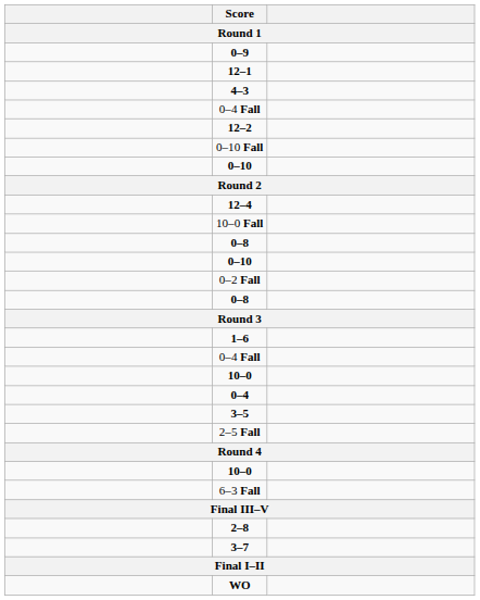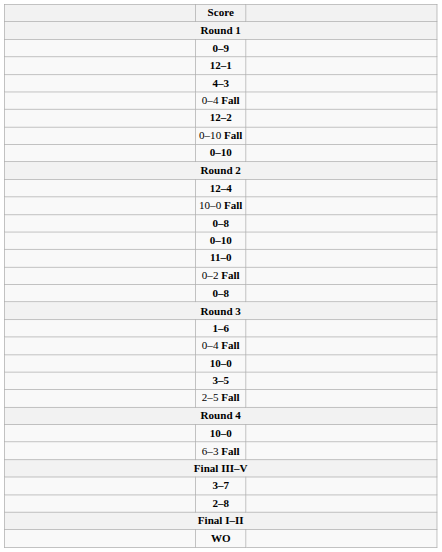 <table class="wikitable" style="text-align: left;">
 <tr>
 <th align="right" width="270"></th>
 <th width="65">Score</th>
 <th align="left" width="270"></th>
 </tr>
 <tr>
 <th colspan="3">Round 1</th>
 </tr>
 <tr>
 <td></td>
 <td align=center><strong>0–9</strong></td>
 <td><strong></strong></td>
 </tr>
 <tr>
 <td><strong></strong></td>
 <td align=center><strong>12–1</strong></td>
 <td></td>
 </tr>
 <tr>
 <td><strong></strong></td>
 <td align=center><strong>4–3</strong></td>
 <td></td>
 </tr>
 <tr>
 <td></td>
 <td align=center>0–4 <strong>Fall</strong></td>
 <td><strong></strong></td>
 </tr>
 <tr>
 <td><strong></strong></td>
 <td align=center><strong>12–2</strong></td>
 <td></td>
 </tr>
 <tr>
 <td></td>
 <td align=center>0–10 <strong>Fall</strong></td>
 <td><strong></strong></td>
 </tr>
 <tr>
 <td></td>
 <td align=center><strong>0–10</strong></td>
 <td><strong></strong></td>
 </tr>
 <tr>
 <th colspan="3">Round 2</th>
 </tr>
 <tr>
 <td><strong></strong></td>
 <td align=center><strong>12–4</strong></td>
 <td></td>
 </tr>
 <tr>
 <td><strong></strong></td>
 <td align=center>10–0 <strong>Fall</strong></td>
 <td></td>
 </tr>
 <tr>
 <td></td>
 <td align=center><strong>0–8</strong></td>
 <td><strong></strong></td>
 </tr>
 <tr>
 <td></td>
 <td align=center><strong>0–10</strong></td>
 <td><strong></strong></td>
 </tr>
 <tr>
+<td><strong></strong></td>
+<td align=center><strong>11–0</strong></td>
+<td></td>
+</tr>
+<tr>
 <td></td>
 <td align=center>0–2 <strong>Fall</strong></td>
 <td><strong></strong></td>
 </tr>
 <tr>
 <td></td>
 <td align=center><strong>0–8</strong></td>
 <td><strong></strong></td>
 </tr>
 <tr>
 <th colspan="3">Round 3</th>
 </tr>
 <tr>
 <td></td>
 <td align=center><strong>1–6</strong></td>
 <td><strong></strong></td>
 </tr>
 <tr>
 <td></td>
 <td align=center>0–4 <strong>Fall</strong></td>
 <td><strong></strong></td>
 </tr>
 <tr>
 <td><strong></strong></td>
 <td align=center><strong>10–0</strong></td>
 <td></td>
 </tr>
 <tr>
 <td></td>
-<td align=center><strong>0–4</strong></td>
-<td><strong></strong></td>
-</tr>
-<tr>
-<td></td>
 <td align=center><strong>3–5</strong></td>
 <td><strong></strong></td>
 </tr>
 <tr>
 <td><strong></strong></td>
 <td align=center>2–5 <strong>Fall</strong></td>
 <td></td>
 </tr>
 <tr>
 <th colspan="3">Round 4</th>
 </tr>
 <tr>
 <td><strong></strong></td>
 <td align=center><strong>10–0</strong></td>
 <td></td>
 </tr>
 <tr>
 <td><strong></strong></td>
 <td align=center>6–3 <strong>Fall</strong></td>
 <td></td>
 </tr>
 <tr>
 <th colspan="3">Final III–V</th>
 </tr>
 <tr>
 <td></td>
-<td align=center><strong>2–8</strong></td>
+<td align=center><strong>3–7</strong></td>
 <td><strong></strong></td>
 </tr>
 <tr>
 <td></td>
-<td align=center><strong>3–7</strong></td>
+<td align=center><strong>2–8</strong></td>
 <td><strong></strong></td>
 </tr>
 <tr>
 <th colspan="3">Final I–II</th>
 </tr>
 <tr>
 <td></td>
 <td align=center><strong>WO</strong></td>
 <td><strong></strong></td>
 </tr>
 </table>
